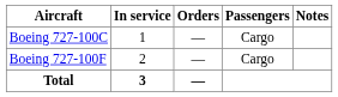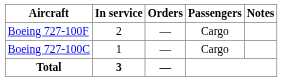 <table class="toccolours" border="1" cellpadding="3" style="border-collapse:collapse; margin:1em auto;">
 <tr bgcolor=>
 <th>Aircraft</th>
 <th>In service</th>
 <th>Orders</th>
 <th>Passengers</th>
 <th>Notes</th>
 </tr>
 <tr>
-<td><a href='#'>Boeing 727-100C</a></td>
-<td align="center">1</td>
+<td><a href='#'>Boeing 727-100F</a></td>
+<td align="center">2</td>
 <td align="center">—</td>
 <td align="center">Cargo</td>
 <td></td>
 </tr>
 <tr>
-<td><a href='#'>Boeing 727-100F</a></td>
-<td align="center">2</td>
+<td><a href='#'>Boeing 727-100C</a></td>
+<td align="center">1</td>
 <td align="center">—</td>
 <td align="center">Cargo</td>
 <td></td>
 </tr>
 <tr>
 <th>Total</th>
 <th>3</th>
 <th>—</th>
 <th colspan="2"></th>
 </tr>
 </table>
